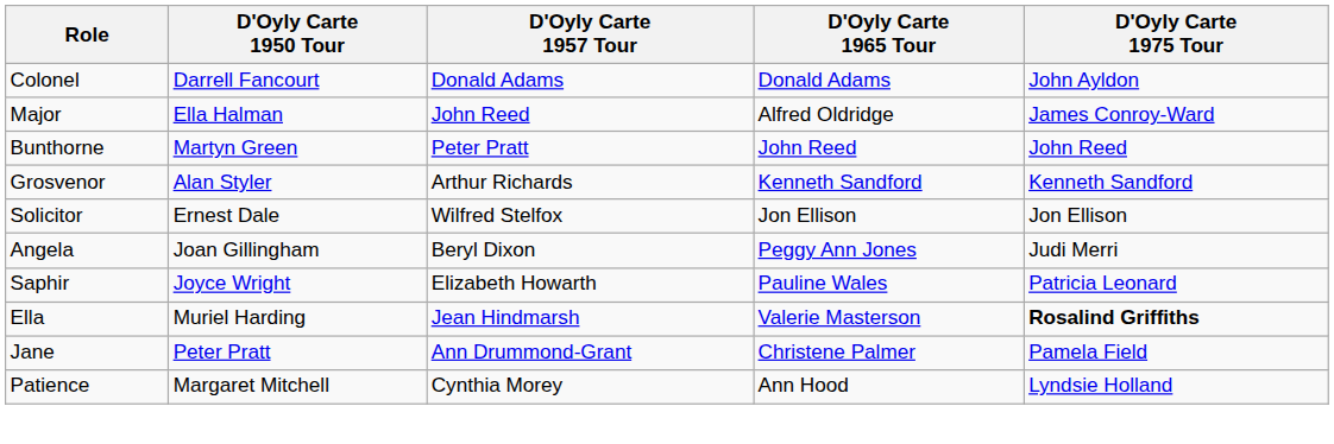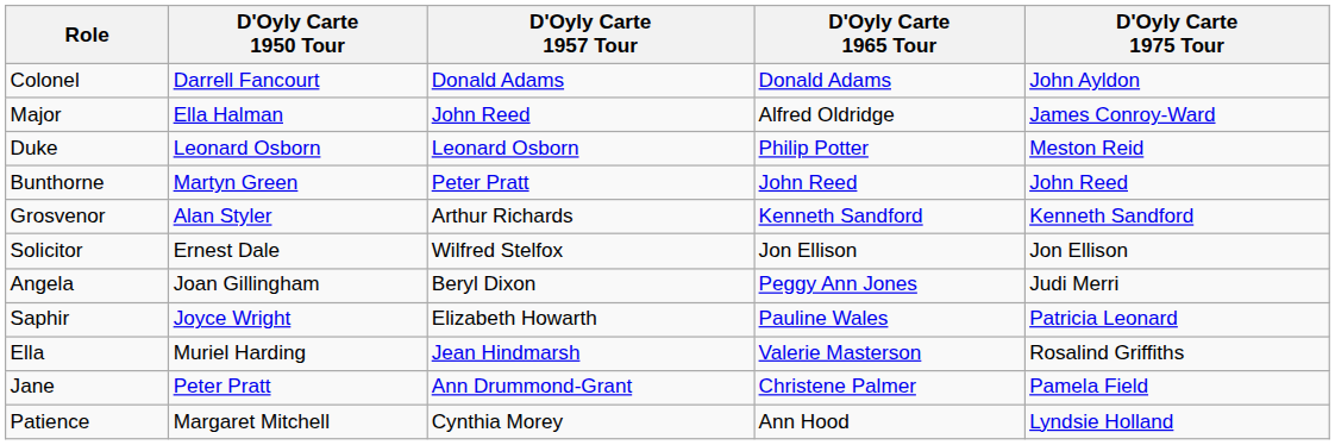 <table class="wikitable" style="width: 65em; font-size: 90%; line-height: 1.2">
 <tr>
 <th>Role</th>
 <th>D'Oyly Carte<br>1950 Tour</th>
 <th>D'Oyly Carte<br>1957 Tour</th>
 <th>D'Oyly Carte<br>1965 Tour</th>
 <th>D'Oyly Carte<br>1975 Tour</th>
 </tr>
 <tr>
 <td>Colonel</td>
 <td><a href='#'>Darrell Fancourt</a></td>
 <td><a href='#'>Donald Adams</a></td>
 <td><a href='#'>Donald Adams</a></td>
 <td><a href='#'>John Ayldon</a></td>
 </tr>
 <tr>
 <td>Major</td>
 <td><a href='#'>Ella Halman</a></td>
 <td><a href='#'>John Reed</a></td>
 <td>Alfred Oldridge</td>
 <td><a href='#'>James Conroy-Ward</a></td>
+</tr>
+<tr>
+<td>Duke</td>
+<td><a href='#'>Leonard Osborn</a></td>
+<td><a href='#'>Leonard Osborn</a></td>
+<td><a href='#'>Philip Potter</a></td>
+<td><a href='#'>Meston Reid</a></td>
 </tr>
 <tr>
 <td>Bunthorne</td>
 <td><a href='#'>Martyn Green</a></td>
 <td><a href='#'>Peter Pratt</a></td>
 <td><a href='#'>John Reed</a></td>
 <td><a href='#'>John Reed</a></td>
 </tr>
 <tr>
 <td>Grosvenor</td>
 <td><a href='#'>Alan Styler</a></td>
 <td>Arthur Richards</td>
 <td><a href='#'>Kenneth Sandford</a></td>
 <td><a href='#'>Kenneth Sandford</a></td>
 </tr>
 <tr>
 <td>Solicitor</td>
 <td>Ernest Dale</td>
 <td>Wilfred Stelfox</td>
 <td>Jon Ellison</td>
 <td>Jon Ellison</td>
 </tr>
 <tr>
 <td>Angela</td>
 <td>Joan Gillingham</td>
 <td>Beryl Dixon</td>
 <td><a href='#'>Peggy Ann Jones</a></td>
 <td>Judi Merri</td>
 </tr>
 <tr>
 <td>Saphir</td>
 <td><a href='#'>Joyce Wright</a></td>
 <td>Elizabeth Howarth</td>
 <td><a href='#'>Pauline Wales</a></td>
 <td><a href='#'>Patricia Leonard</a></td>
 </tr>
 <tr>
 <td>Ella</td>
 <td>Muriel Harding</td>
 <td><a href='#'>Jean Hindmarsh</a></td>
 <td><a href='#'>Valerie Masterson</a></td>
-<td><strong>Rosalind Griffiths</strong></td>
+<td>Rosalind Griffiths</td>
 </tr>
 <tr>
 <td>Jane</td>
 <td><a href='#'>Peter Pratt</a></td>
 <td><a href='#'>Ann Drummond-Grant</a></td>
 <td><a href='#'>Christene Palmer</a></td>
 <td><a href='#'>Pamela Field</a></td>
 </tr>
 <tr>
 <td>Patience</td>
 <td>Margaret Mitchell</td>
 <td>Cynthia Morey</td>
 <td>Ann Hood</td>
 <td><a href='#'>Lyndsie Holland</a></td>
 </tr>
 </table>
